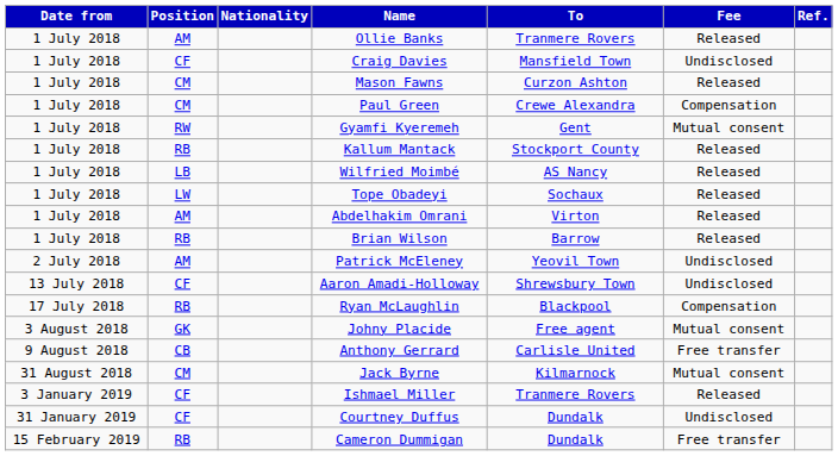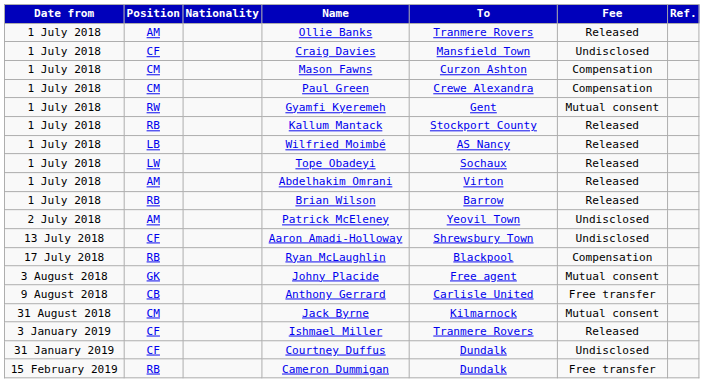 <table class="wikitable"  style="text-align:center; font-size:90%; ">
 <tr>
 <th style="background:#0000BB; color:white; width:120px;">Date from</th>
 <th style="background:#0000BB; color:white; width:50px;">Position</th>
 <th style="background:#0000BB; color:white; width:50px;">Nationality</th>
 <th style="background:#0000BB; color:white; width:150px;">Name</th>
 <th style="background:#0000BB; color:white; width:150px;">To</th>
 <th style="background:#0000BB; color:white; width:110px;">Fee</th>
 <th style="background:#0000BB; color:white; width:25px;">Ref.</th>
 </tr>
 <tr>
 <td>1 July 2018</td>
 <td><a href='#'>AM</a></td>
 <td></td>
 <td><a href='#'>Ollie Banks</a></td>
 <td><a href='#'>Tranmere Rovers</a></td>
 <td>Released</td>
 <td></td>
 </tr>
 <tr>
 <td>1 July 2018</td>
 <td><a href='#'>CF</a></td>
 <td></td>
 <td><a href='#'>Craig Davies</a></td>
 <td><a href='#'>Mansfield Town</a></td>
 <td>Undisclosed</td>
 <td></td>
 </tr>
 <tr>
 <td>1 July 2018</td>
 <td><a href='#'>CM</a></td>
 <td></td>
 <td><a href='#'>Mason Fawns</a></td>
 <td><a href='#'>Curzon Ashton</a></td>
-<td>Released</td>
+<td>Compensation</td>
 <td></td>
 </tr>
 <tr>
 <td>1 July 2018</td>
 <td><a href='#'>CM</a></td>
 <td></td>
 <td><a href='#'>Paul Green</a></td>
 <td><a href='#'>Crewe Alexandra</a></td>
 <td>Compensation</td>
 <td></td>
 </tr>
 <tr>
 <td>1 July 2018</td>
 <td><a href='#'>RW</a></td>
 <td></td>
 <td><a href='#'>Gyamfi Kyeremeh</a></td>
 <td> <a href='#'>Gent</a></td>
 <td>Mutual consent</td>
 <td></td>
 </tr>
 <tr>
 <td>1 July 2018</td>
 <td><a href='#'>RB</a></td>
 <td></td>
 <td><a href='#'>Kallum Mantack</a></td>
 <td><a href='#'>Stockport County</a></td>
 <td>Released</td>
 <td></td>
 </tr>
 <tr>
 <td>1 July 2018</td>
 <td><a href='#'>LB</a></td>
 <td></td>
 <td><a href='#'>Wilfried Moimbé</a></td>
 <td> <a href='#'>AS Nancy</a></td>
 <td>Released</td>
 <td></td>
 </tr>
 <tr>
 <td>1 July 2018</td>
 <td><a href='#'>LW</a></td>
 <td></td>
 <td><a href='#'>Tope Obadeyi</a></td>
 <td> <a href='#'>Sochaux</a></td>
 <td>Released</td>
 <td></td>
 </tr>
 <tr>
 <td>1 July 2018</td>
 <td><a href='#'>AM</a></td>
 <td></td>
 <td><a href='#'>Abdelhakim Omrani</a></td>
 <td> <a href='#'>Virton</a></td>
 <td>Released</td>
 <td></td>
 </tr>
 <tr>
 <td>1 July 2018</td>
 <td><a href='#'>RB</a></td>
 <td></td>
 <td><a href='#'>Brian Wilson</a></td>
 <td><a href='#'>Barrow</a></td>
 <td>Released</td>
 <td></td>
 </tr>
 <tr>
 <td>2 July 2018</td>
 <td><a href='#'>AM</a></td>
 <td></td>
 <td><a href='#'>Patrick McEleney</a></td>
 <td><a href='#'>Yeovil Town</a></td>
 <td>Undisclosed</td>
 <td></td>
 </tr>
 <tr>
 <td>13 July 2018</td>
 <td><a href='#'>CF</a></td>
 <td></td>
 <td><a href='#'>Aaron Amadi-Holloway</a></td>
 <td><a href='#'>Shrewsbury Town</a></td>
 <td>Undisclosed</td>
 <td></td>
 </tr>
 <tr>
 <td>17 July 2018</td>
 <td><a href='#'>RB</a></td>
 <td></td>
 <td><a href='#'>Ryan McLaughlin</a></td>
 <td><a href='#'>Blackpool</a></td>
 <td>Compensation</td>
 <td></td>
 </tr>
 <tr>
 <td>3 August 2018</td>
 <td><a href='#'>GK</a></td>
 <td></td>
 <td><a href='#'>Johny Placide</a></td>
 <td><a href='#'>Free agent</a></td>
 <td>Mutual consent</td>
 <td></td>
 </tr>
 <tr>
 <td>9 August 2018</td>
 <td><a href='#'>CB</a></td>
 <td></td>
 <td><a href='#'>Anthony Gerrard</a></td>
 <td><a href='#'>Carlisle United</a></td>
 <td>Free transfer</td>
 <td></td>
 </tr>
 <tr>
 <td>31 August 2018</td>
 <td><a href='#'>CM</a></td>
 <td></td>
 <td><a href='#'>Jack Byrne</a></td>
 <td> <a href='#'>Kilmarnock</a></td>
 <td>Mutual consent</td>
 <td></td>
 </tr>
 <tr>
 <td>3 January 2019</td>
 <td><a href='#'>CF</a></td>
 <td></td>
 <td><a href='#'>Ishmael Miller</a></td>
 <td><a href='#'>Tranmere Rovers</a></td>
 <td>Released</td>
 <td></td>
 </tr>
 <tr>
 <td>31 January 2019</td>
 <td><a href='#'>CF</a></td>
 <td></td>
 <td><a href='#'>Courtney Duffus</a></td>
 <td> <a href='#'>Dundalk</a></td>
 <td>Undisclosed</td>
 <td></td>
 </tr>
 <tr>
 <td>15 February 2019</td>
 <td><a href='#'>RB</a></td>
 <td></td>
 <td><a href='#'>Cameron Dummigan</a></td>
 <td> <a href='#'>Dundalk</a></td>
 <td>Free transfer</td>
 <td></td>
 </tr>
 </table>
